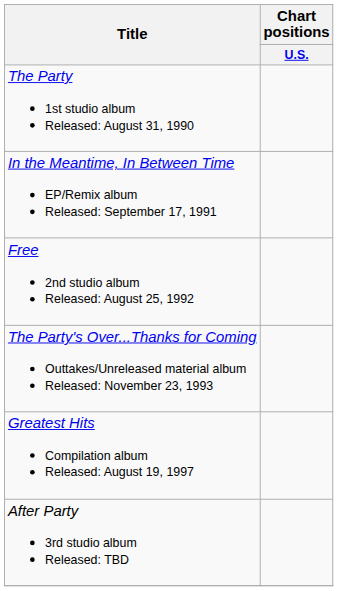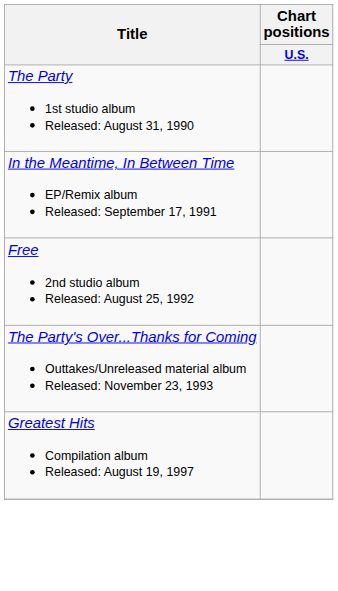 <table class="wikitable">
 <tr>
 <th rowspan="2">Title</th>
 <th colspan="1">Chart positions</th>
 </tr>
 <tr style="font-size:smaller;">
 <th width="30"><a href='#'>U.S.</a></th>
 </tr>
 <tr>
 <td><em><a href='#'>The Party</a></em><br><ul><li><small>1st studio album</small></li><li><small>Released: August 31, 1990</small></li></ul></td>
 <td></td>
 </tr>
 <tr>
 <td><em><a href='#'>In the Meantime, In Between Time</a></em><br><ul><li><small>EP/Remix album</small></li><li><small>Released: September 17, 1991</small></li></ul></td>
 <td></td>
 </tr>
 <tr>
 <td><em><a href='#'>Free</a></em><br><ul><li><small>2nd studio album</small></li><li><small>Released: August 25, 1992</small></li></ul></td>
 <td></td>
 </tr>
 <tr>
 <td><em><a href='#'>The Party's Over...Thanks for Coming</a></em><br><ul><li><small>Outtakes/Unreleased material album</small></li><li><small>Released: November 23, 1993</small></li></ul></td>
 <td></td>
 </tr>
 <tr>
 <td><em><a href='#'>Greatest Hits</a></em><br><ul><li><small>Compilation album</small></li><li><small>Released: August 19, 1997</small></li></ul></td>
 <td></td>
 </tr>
 <tr>
-<td><em> After Party </em><br><ul><li><small>3rd studio album</small></li><li><small>Released: TBD </small></li></ul></td>
-<td></td>
-</tr>
-<tr>
 </tr>
 </table>
